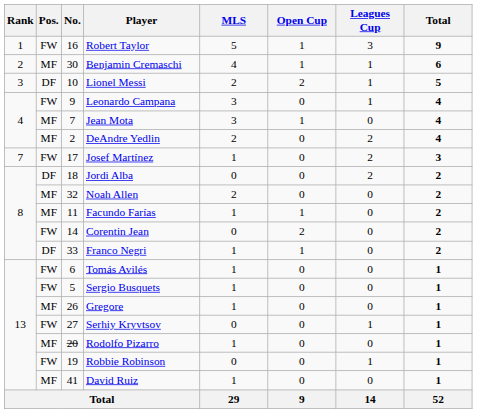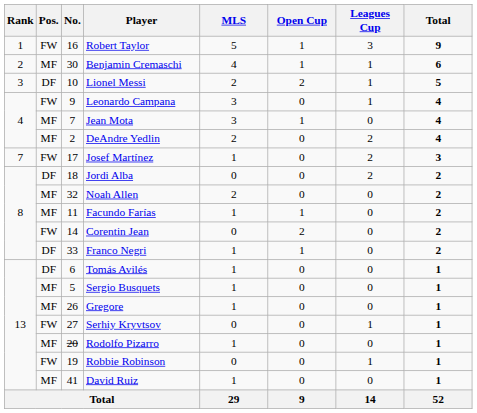 <table class="wikitable sortable nowrap" style="text-align:center; font-size:96%;">
 <tr>
 <th>Rank</th>
 <th>Pos.</th>
 <th>No.</th>
 <th width=150>Player</th>
 <th width=85><a href='#'>MLS</a></th>
 <th width=85><a href='#'>Open Cup</a></th>
 <th width=85><a href='#'>Leagues Cup</a></th>
 <th width=85>Total</th>
 </tr>
 <tr>
 <td>1</td>
 <td>FW</td>
 <td>16</td>
 <td style="text-align:left"> <a href='#'>Robert Taylor</a></td>
 <td>5</td>
 <td>1</td>
 <td>3</td>
 <td><strong>9</strong></td>
 </tr>
 <tr>
 <td>2</td>
 <td>MF</td>
 <td>30</td>
 <td style="text-align:left"> <a href='#'>Benjamin Cremaschi</a></td>
 <td>4</td>
 <td>1</td>
 <td>1</td>
 <td><strong>6</strong></td>
 </tr>
 <tr>
 <td>3</td>
 <td>DF</td>
 <td>10</td>
 <td style="text-align:left"> <a href='#'>Lionel Messi</a></td>
 <td>2</td>
 <td>2</td>
 <td>1</td>
 <td><strong>5</strong></td>
 </tr>
 <tr>
 <td rowspan="3">4</td>
 <td>FW</td>
 <td>9</td>
 <td style="text-align:left"> <a href='#'>Leonardo Campana</a></td>
 <td>3</td>
 <td>0</td>
 <td>1</td>
 <td><strong>4</strong></td>
 </tr>
 <tr>
 <td>MF</td>
 <td>7</td>
 <td style="text-align:left"> <a href='#'>Jean Mota</a></td>
 <td>3</td>
 <td>1</td>
 <td>0</td>
 <td><strong>4</strong></td>
 </tr>
 <tr>
 <td>MF</td>
 <td>2</td>
 <td style="text-align:left"> <a href='#'>DeAndre Yedlin</a></td>
 <td>2</td>
 <td>0</td>
 <td>2</td>
 <td><strong>4</strong></td>
 </tr>
 <tr>
 <td>7</td>
 <td>FW</td>
 <td>17</td>
 <td style="text-align:left"> <a href='#'>Josef Martínez</a></td>
 <td>1</td>
 <td>0</td>
 <td>2</td>
 <td><strong>3</strong></td>
 </tr>
 <tr>
 <td rowspan="5">8</td>
 <td>DF</td>
 <td>18</td>
 <td style="text-align:left"> <a href='#'>Jordi Alba</a></td>
 <td>0</td>
 <td>0</td>
 <td>2</td>
 <td><strong>2</strong></td>
 </tr>
 <tr>
 <td>MF</td>
 <td>32</td>
 <td style="text-align:left"> <a href='#'>Noah Allen</a></td>
 <td>2</td>
 <td>0</td>
 <td>0</td>
 <td><strong>2</strong></td>
 </tr>
 <tr>
 <td>MF</td>
 <td>11</td>
 <td style="text-align:left"> <a href='#'>Facundo Farías</a></td>
 <td>1</td>
 <td>1</td>
 <td>0</td>
 <td><strong>2</strong></td>
 </tr>
 <tr>
 <td>FW</td>
 <td>14</td>
 <td style="text-align:left"> <a href='#'>Corentin Jean</a></td>
 <td>0</td>
 <td>2</td>
 <td>0</td>
 <td><strong>2</strong></td>
 </tr>
 <tr>
 <td>DF</td>
 <td>33</td>
 <td style="text-align:left"> <a href='#'>Franco Negri</a></td>
 <td>1</td>
 <td>1</td>
 <td>0</td>
 <td><strong>2</strong></td>
 </tr>
 <tr>
 <td rowspan="7">13</td>
-<td>FW</td>
+<td>DF</td>
 <td>6</td>
 <td style="text-align:left"> <a href='#'>Tomás Avilés</a></td>
 <td>1</td>
 <td>0</td>
 <td>0</td>
 <td><strong>1</strong></td>
 </tr>
 <tr>
-<td>FW</td>
+<td>MF</td>
 <td>5</td>
 <td style="text-align:left"> <a href='#'>Sergio Busquets</a></td>
 <td>1</td>
 <td>0</td>
 <td>0</td>
 <td><strong>1</strong></td>
 </tr>
 <tr>
 <td>MF</td>
 <td>26</td>
 <td style="text-align:left"> <a href='#'>Gregore</a></td>
 <td>1</td>
 <td>0</td>
 <td>0</td>
 <td><strong>1</strong></td>
 </tr>
 <tr>
 <td>FW</td>
 <td>27</td>
 <td style="text-align:left"> <a href='#'>Serhiy Kryvtsov</a></td>
 <td>0</td>
 <td>0</td>
 <td>1</td>
 <td><strong>1</strong></td>
 </tr>
 <tr>
 <td>MF</td>
 <td><s>20</s></td>
 <td style="text-align:left"> <a href='#'>Rodolfo Pizarro</a></td>
 <td>1</td>
 <td>0</td>
 <td>0</td>
 <td><strong>1</strong></td>
 </tr>
 <tr>
 <td>FW</td>
 <td>19</td>
 <td style="text-align:left"> <a href='#'>Robbie Robinson</a></td>
 <td>0</td>
 <td>0</td>
 <td>1</td>
 <td><strong>1</strong></td>
 </tr>
 <tr>
 <td>MF</td>
 <td>41</td>
 <td style="text-align:left"> <a href='#'>David Ruiz</a></td>
 <td>1</td>
 <td>0</td>
 <td>0</td>
 <td><strong>1</strong></td>
 </tr>
 <tr>
 <th colspan="4">Total</th>
 <th>29</th>
 <th>9</th>
 <th>14</th>
 <th>52</th>
 </tr>
 </table>
